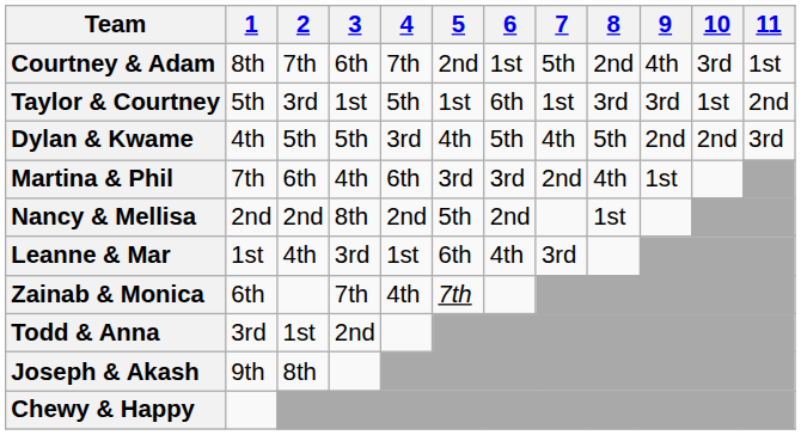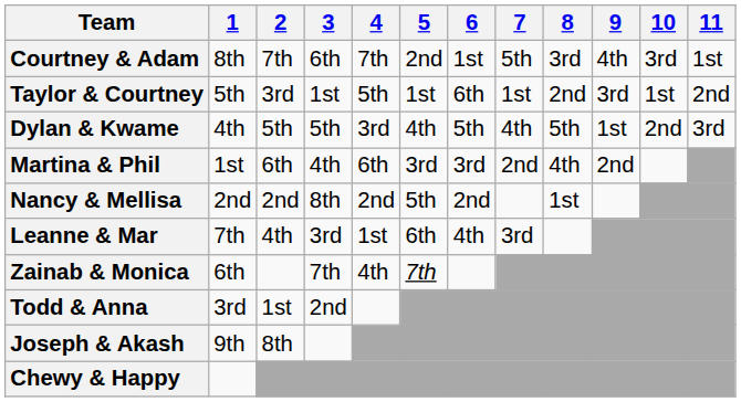 <table class="wikitable sortable" style="text-align:left;">
 <tr>
 <th scope="col" class="unsortable">Team</th>
 <th scope="col"><a href='#'>1</a></th>
 <th scope="col"><a href='#'>2</a></th>
 <th scope="col"><a href='#'>3</a></th>
 <th scope="col"><a href='#'>4</a></th>
 <th scope="col"><a href='#'>5</a></th>
 <th scope="col"><a href='#'>6</a></th>
 <th scope="col"><a href='#'>7</a><span></span></th>
 <th scope="col"><a href='#'>8</a></th>
 <th scope="col"><a href='#'>9</a></th>
 <th scope="col"><a href='#'>10</a><span></span></th>
 <th scope="col"><a href='#'>11</a></th>
 </tr>
 <tr>
 <th scope="row" style="text-align:left">Courtney & Adam</th>
 <td>8th</td>
 <td>7th</td>
 <td>6th</td>
 <td>7th</td>
 <td>2nd</td>
 <td>1st</td>
 <td>5th</td>
-<td>2nd</td>
+<td>3rd</td>
 <td>4th</td>
 <td>3rd</td>
 <td>1st</td>
 </tr>
 <tr>
 <th scope="row" style="text-align:left">Taylor & Courtney</th>
 <td>5th</td>
 <td>3rd</td>
 <td>1st</td>
 <td>5th</td>
 <td>1st</td>
 <td>6th</td>
 <td>1st</td>
-<td>3rd</td>
+<td>2nd</td>
 <td>3rd</td>
 <td>1st</td>
 <td>2nd</td>
 </tr>
 <tr>
 <th scope="row" style="text-align:left">Dylan & Kwame</th>
 <td>4th</td>
 <td>5th</td>
 <td>5th</td>
 <td>3rd</td>
 <td>4th</td>
 <td>5th</td>
 <td>4th</td>
 <td>5th</td>
-<td>2nd</td>
+<td>1st</td>
 <td>2nd</td>
 <td>3rd</td>
 </tr>
 <tr>
 <th scope="row" style="text-align:left">Martina & Phil</th>
-<td>7th</td>
+<td>1st</td>
 <td>6th</td>
 <td>4th</td>
 <td>6th</td>
 <td>3rd</td>
 <td>3rd</td>
 <td>2nd</td>
 <td>4th</td>
-<td>1st</td>
+<td>2nd</td>
 <td></td>
 <td colspan="1" bgcolor="darkgray"></td>
 </tr>
 <tr>
 <th scope="row" style="text-align:left">Nancy & Mellisa</th>
 <td>2nd</td>
 <td>2nd</td>
 <td>8th</td>
 <td>2nd</td>
 <td>5th</td>
 <td>2nd</td>
 <td></td>
 <td>1st</td>
 <td></td>
 <td colspan="2" bgcolor="darkgray"></td>
 </tr>
 <tr>
 <th scope="row" style="text-align:left">Leanne & Mar</th>
-<td>1st</td>
+<td>7th</td>
 <td>4th</td>
 <td>3rd</td>
 <td>1st</td>
 <td>6th</td>
 <td>4th</td>
 <td>3rd</td>
 <td></td>
 <td colspan="3" bgcolor="darkgray"></td>
 </tr>
 <tr>
 <th scope="row" style="text-align:left">Zainab & Monica</th>
 <td>6th</td>
 <td></td>
 <td>7th</td>
 <td>4th</td>
 <td><em><u>7th</u></em></td>
 <td></td>
 <td colspan="5" bgcolor="darkgray"></td>
 </tr>
 <tr>
 <th scope="row" style="text-align:left">Todd & Anna</th>
 <td>3rd</td>
 <td>1st</td>
 <td>2nd</td>
 <td></td>
 <td colspan="7" bgcolor="darkgray"></td>
 </tr>
 <tr>
 <th scope="row" style="text-align:left">Joseph & Akash</th>
 <td>9th</td>
 <td>8th</td>
 <td></td>
 <td colspan="8" bgcolor="darkgray"></td>
 </tr>
 <tr>
 <th scope="row" style="text-align:left">Chewy & Happy</th>
 <td></td>
 <td colspan="10" bgcolor="darkgray"></td>
 </tr>
 </table>
